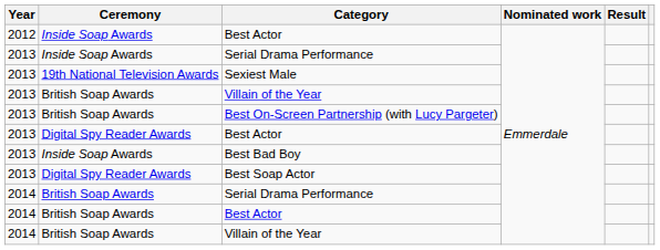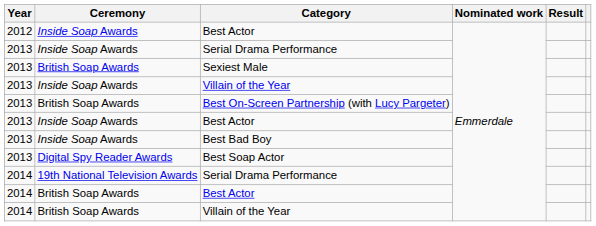 <table class="wikitable sortable">
 <tr>
 <th>Year</th>
 <th>Ceremony</th>
 <th>Category</th>
 <th>Nominated work</th>
 <th>Result</th>
 <th scope=col class=unsortable></th>
 </tr>
 <tr>
 <td>2012</td>
 <td><a href='#'><em>Inside Soap</em> Awards</a></td>
 <td>Best Actor</td>
 <td rowspan="11"><em>Emmerdale</em></td>
 <td></td>
 <td align="center"></td>
 </tr>
 <tr>
 <td>2013</td>
 <td><em>Inside Soap</em> Awards</td>
 <td>Serial Drama Performance</td>
 <td></td>
 <td align="center"></td>
 </tr>
 <tr>
 <td>2013</td>
-<td><a href='#'>19th National Television Awards</a></td>
+<td><a href='#'>British Soap Awards</a></td>
 <td>Sexiest Male</td>
 <td></td>
 <td align="center"></td>
 </tr>
 <tr>
 <td>2013</td>
-<td>British Soap Awards</td>
+<td><em>Inside Soap</em> Awards</td>
 <td><a href='#'>Villain of the Year</a></td>
 <td></td>
 <td align="center"></td>
 </tr>
 <tr>
 <td>2013</td>
 <td>British Soap Awards</td>
 <td><a href='#'>Best On-Screen Partnership</a> (with <a href='#'>Lucy Pargeter</a>)</td>
 <td></td>
 <td align="center"></td>
 </tr>
 <tr>
 <td>2013</td>
-<td><a href='#'>Digital Spy Reader Awards</a></td>
+<td><em>Inside Soap</em> Awards</td>
 <td>Best Actor</td>
 <td></td>
 <td align="center"></td>
 </tr>
 <tr>
 <td>2013</td>
 <td><em>Inside Soap</em> Awards</td>
 <td>Best Bad Boy</td>
 <td></td>
 <td align="center"></td>
 </tr>
 <tr>
 <td>2013</td>
 <td><a href='#'>Digital Spy Reader Awards</a></td>
 <td>Best Soap Actor</td>
 <td></td>
 <td align="center"></td>
 </tr>
 <tr>
 <td>2014</td>
-<td><a href='#'>British Soap Awards</a></td>
+<td><a href='#'>19th National Television Awards</a></td>
 <td>Serial Drama Performance</td>
 <td></td>
 <td align="center"></td>
 </tr>
 <tr>
 <td>2014</td>
 <td>British Soap Awards</td>
 <td><a href='#'>Best Actor</a></td>
 <td></td>
 <td align="center"></td>
 </tr>
 <tr>
 <td>2014</td>
 <td>British Soap Awards</td>
 <td>Villain of the Year</td>
 <td></td>
 <td align="center"></td>
 </tr>
 </table>
